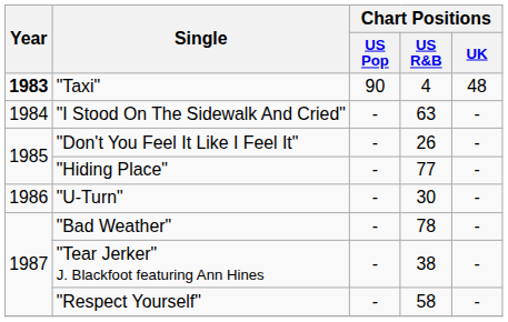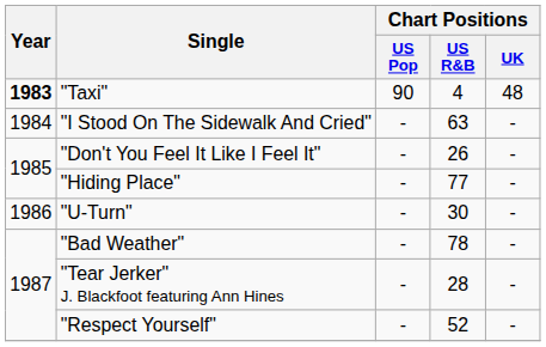 <table class="wikitable" style="text-align:center;">
 <tr>
 <th rowspan="2">Year</th>
 <th rowspan="2">Single</th>
 <th colspan="3">Chart Positions</th>
 </tr>
 <tr style="font-size:smaller;">
 <th width="40"><a href='#'>US Pop</a></th>
 <th width="40"><a href='#'>US<br>R&B</a></th>
 <th width="40"><a href='#'>UK</a></th>
 </tr>
 <tr>
 <td rowspan="1"><strong>1983</strong></td>
 <td align="left">"Taxi"</td>
 <td>90</td>
 <td>4</td>
 <td>48</td>
 </tr>
 <tr>
 <td rowspan="1">1984</td>
 <td align="left">"I Stood On The Sidewalk And Cried"</td>
 <td>-</td>
 <td>63</td>
 <td>-</td>
 </tr>
 <tr>
 <td rowspan="2">1985</td>
 <td align="left">"Don't You Feel It Like I Feel It"</td>
 <td>-</td>
 <td>26</td>
 <td>-</td>
 </tr>
 <tr>
 <td align="left">"Hiding Place"</td>
 <td>-</td>
 <td>77</td>
 <td>-</td>
 </tr>
 <tr>
 <td rowspan="1">1986</td>
 <td align="left">"U-Turn"</td>
 <td>-</td>
 <td>30</td>
 <td>-</td>
 </tr>
 <tr>
 <td rowspan="3">1987</td>
 <td align="left">"Bad Weather"</td>
 <td>-</td>
 <td>78</td>
 <td>-</td>
 </tr>
 <tr>
 <td align="left">"Tear Jerker"<br><small>J. Blackfoot featuring Ann Hines</small></td>
 <td>-</td>
-<td>38</td>
+<td>28</td>
 <td>-</td>
 </tr>
 <tr>
 <td align="left">"Respect Yourself"</td>
 <td>-</td>
-<td>58</td>
+<td>52</td>
 <td>-</td>
 </tr>
 <tr>
 </tr>
 </table>
